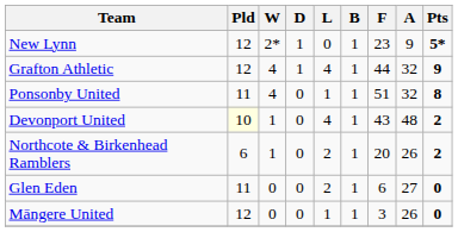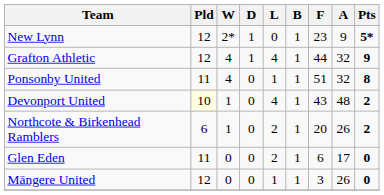 <table class="wikitable" style="text-align:center;">
 <tr>
 <th width=215>Team</th>
 <th width=20 abbr="Played">Pld</th>
 <th width=20 abbr="Won">W</th>
 <th width=20 abbr="Drawn">D</th>
 <th width=20 abbr="Lost">L</th>
 <th width=20 abbr="Bye">B</th>
 <th width=20 abbr="For">F</th>
 <th width=20 abbr="Against">A</th>
 <th width=20 abbr="Points">Pts</th>
 </tr>
 <tr>
 <td style="text-align:left;"><a href='#'>New Lynn</a></td>
 <td>12</td>
 <td>2*</td>
 <td>1</td>
 <td>0</td>
 <td>1</td>
 <td>23</td>
 <td>9</td>
 <td><strong>5*</strong></td>
 </tr>
 <tr>
 <td style="text-align:left;"><a href='#'>Grafton Athletic</a></td>
 <td>12</td>
 <td>4</td>
 <td>1</td>
 <td>4</td>
 <td>1</td>
 <td>44</td>
 <td>32</td>
 <td><strong>9</strong></td>
 </tr>
 <tr>
 <td style="text-align:left;"><a href='#'>Ponsonby United</a></td>
 <td>11</td>
 <td>4</td>
 <td>0</td>
 <td>1</td>
 <td>1</td>
 <td>51</td>
 <td>32</td>
 <td><strong>8</strong></td>
 </tr>
 <tr>
 <td style="text-align:left;"><a href='#'>Devonport United</a></td>
 <td style="background: lightyellow;">10</td>
 <td>1</td>
 <td>0</td>
 <td>4</td>
 <td>1</td>
 <td>43</td>
 <td>48</td>
 <td><strong>2</strong></td>
 </tr>
 <tr>
 <td style="text-align:left;"><a href='#'>Northcote & Birkenhead Ramblers</a></td>
 <td>6</td>
 <td>1</td>
 <td>0</td>
 <td>2</td>
 <td>1</td>
 <td>20</td>
 <td>26</td>
 <td><strong>2</strong></td>
 </tr>
 <tr>
 <td style="text-align:left;"><a href='#'>Glen Eden</a></td>
 <td>11</td>
 <td>0</td>
 <td>0</td>
 <td>2</td>
 <td>1</td>
 <td>6</td>
-<td>27</td>
+<td>17</td>
 <td><strong>0</strong></td>
 </tr>
 <tr>
 <td style="text-align:left;"><a href='#'>Māngere United</a></td>
 <td>12</td>
 <td>0</td>
 <td>0</td>
 <td>1</td>
 <td>1</td>
 <td>3</td>
 <td>26</td>
 <td><strong>0</strong></td>
 </tr>
 <tr>
 </tr>
 </table>
